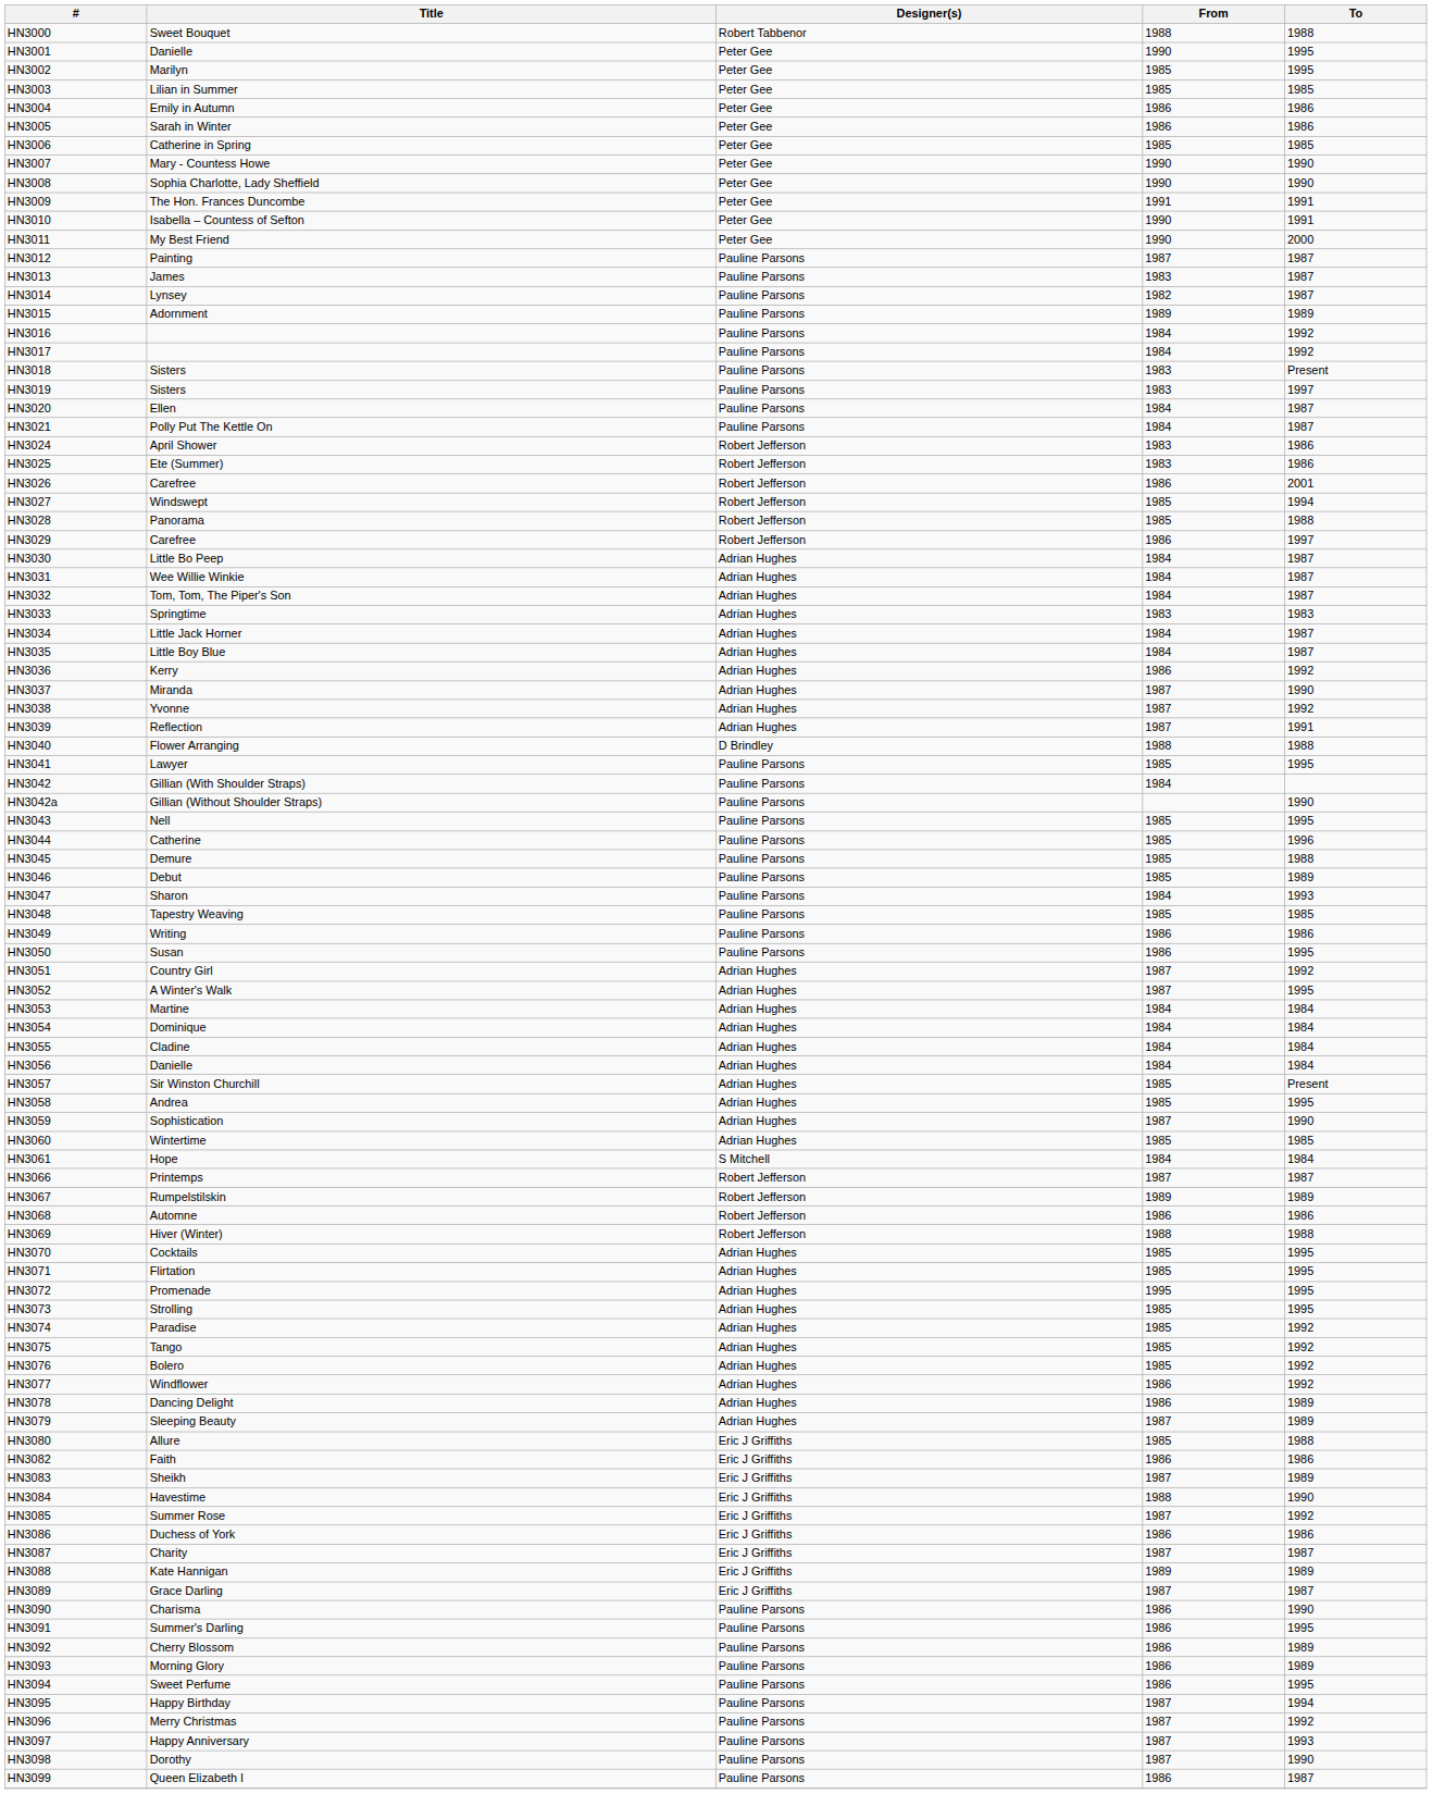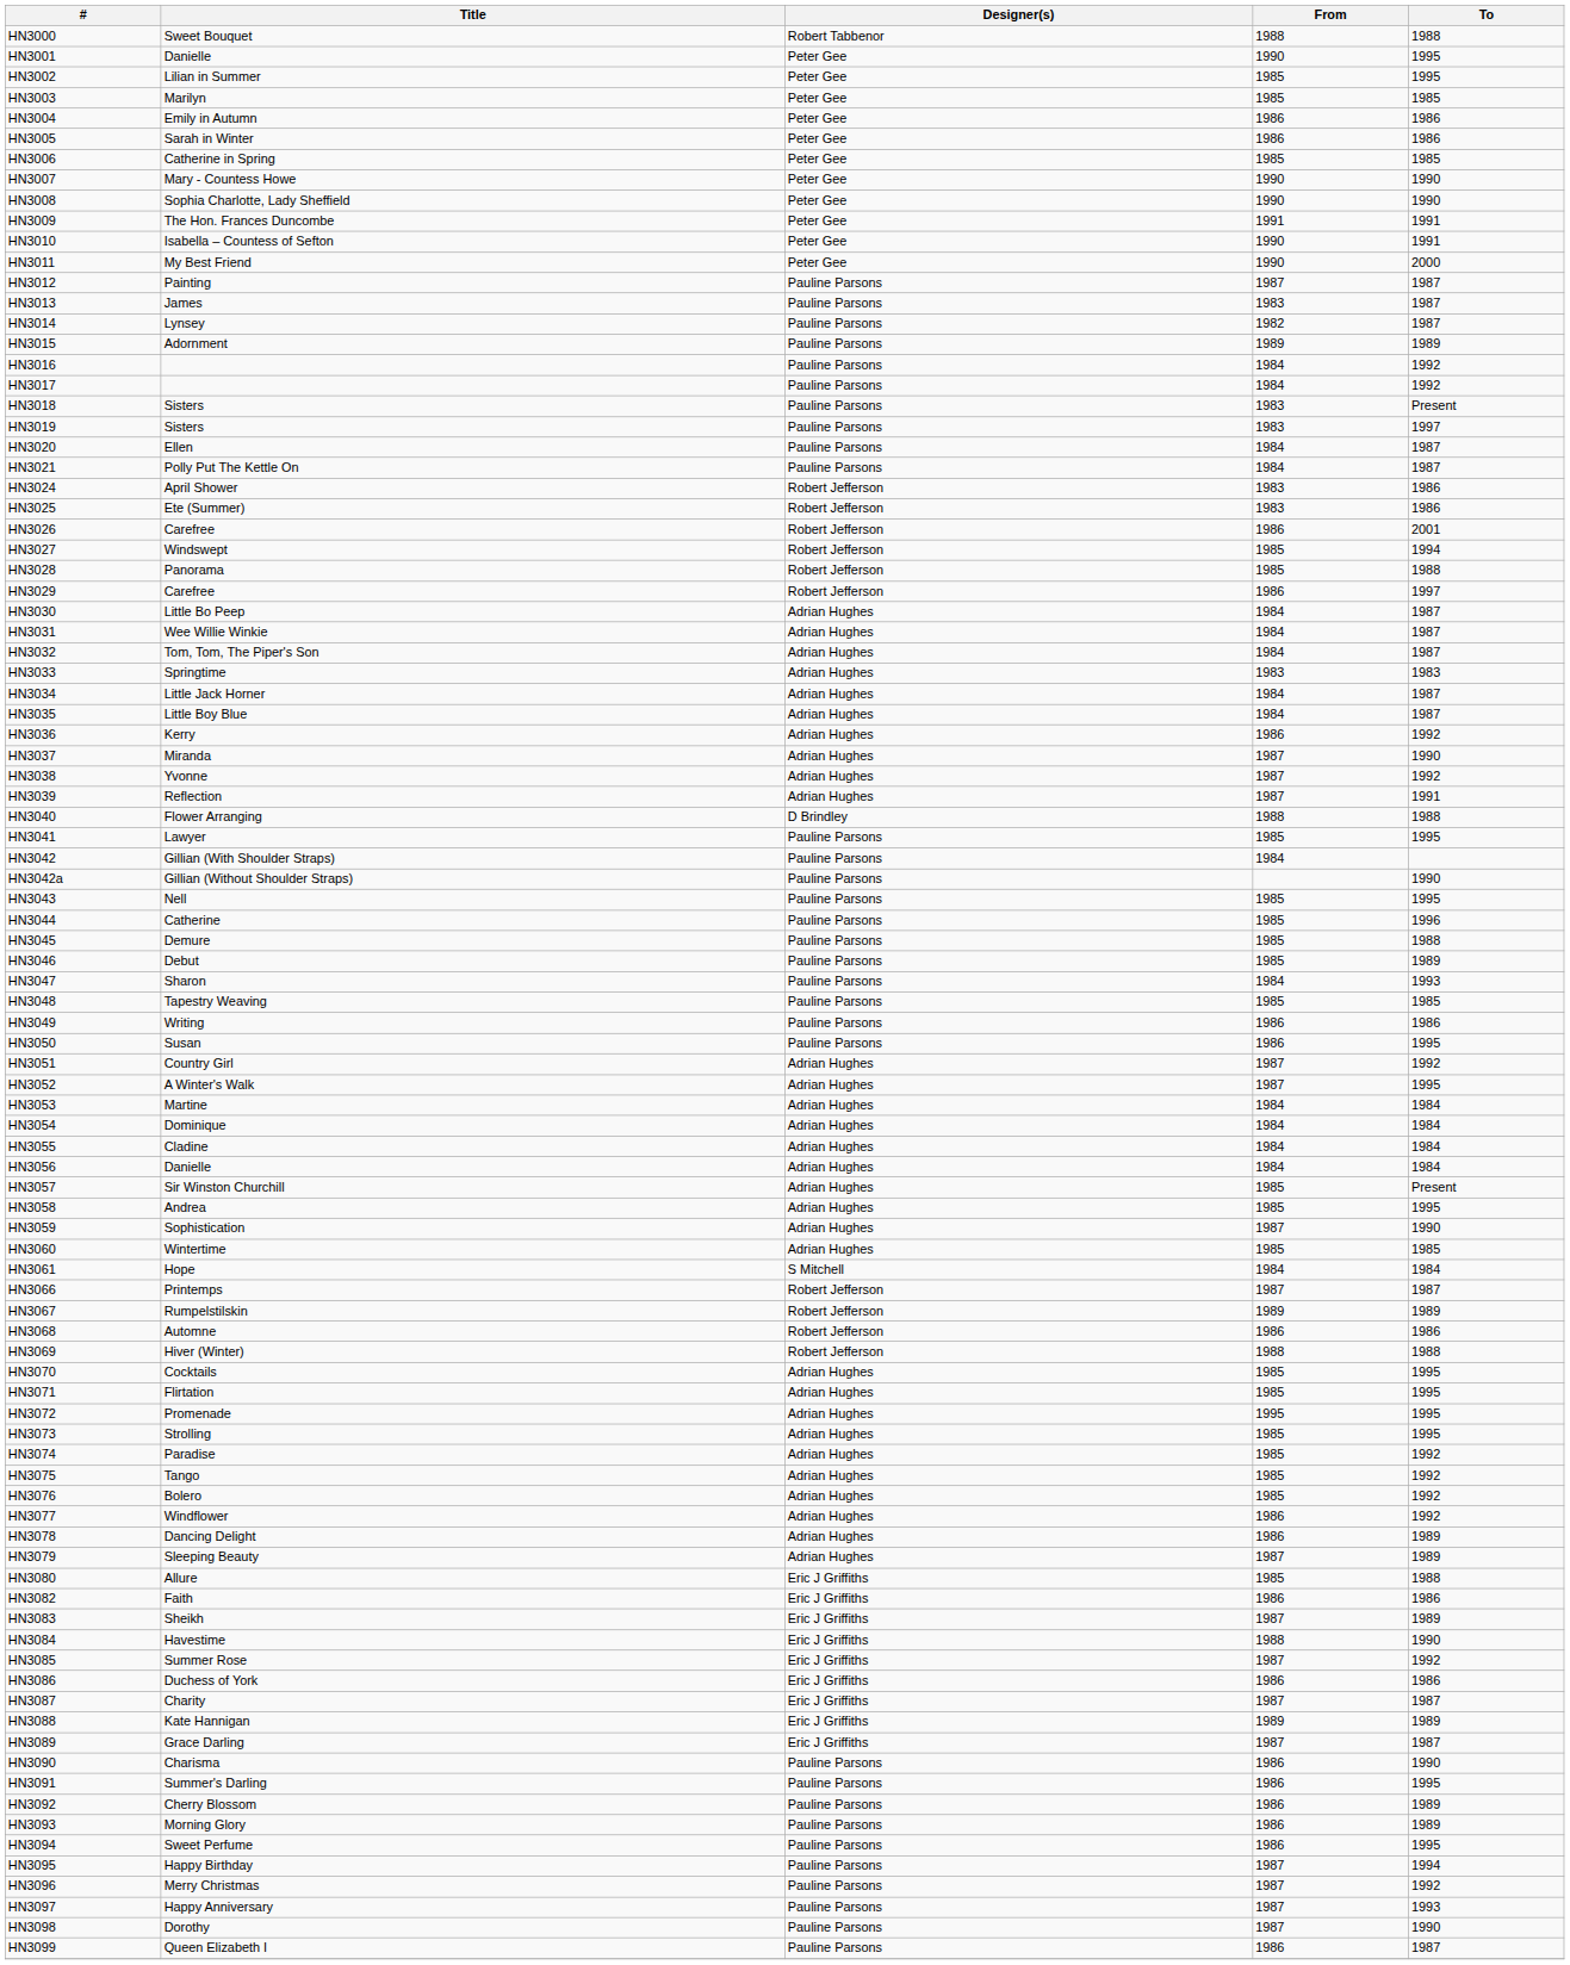 <table class="wikitable collapsible" width="97%" border="1" cellpadding="1" cellspacing="0" align="centre">
 <tr>
 <th width=10%>#</th>
 <th width=40%>Title</th>
 <th width=30%>Designer(s)</th>
 <th width=10%>From</th>
 <th width=10%>To</th>
 </tr>
 <tr>
 <td>HN3000</td>
 <td>Sweet Bouquet</td>
 <td>Robert Tabbenor</td>
 <td>1988</td>
 <td>1988</td>
 </tr>
 <tr>
 <td>HN3001</td>
 <td>Danielle</td>
 <td>Peter Gee</td>
 <td>1990</td>
 <td>1995</td>
 </tr>
 <tr>
 <td>HN3002</td>
-<td>Marilyn</td>
+<td>Lilian in Summer</td>
 <td>Peter Gee</td>
 <td>1985</td>
 <td>1995</td>
 </tr>
 <tr>
 <td>HN3003</td>
-<td>Lilian in Summer</td>
+<td>Marilyn</td>
 <td>Peter Gee</td>
 <td>1985</td>
 <td>1985</td>
 </tr>
 <tr>
 <td>HN3004</td>
 <td>Emily in Autumn</td>
 <td>Peter Gee</td>
 <td>1986</td>
 <td>1986</td>
 </tr>
 <tr>
 <td>HN3005</td>
 <td>Sarah in Winter</td>
 <td>Peter Gee</td>
 <td>1986</td>
 <td>1986</td>
 </tr>
 <tr>
 <td>HN3006</td>
 <td>Catherine in Spring</td>
 <td>Peter Gee</td>
 <td>1985</td>
 <td>1985</td>
 </tr>
 <tr>
 <td>HN3007</td>
 <td>Mary - Countess Howe</td>
 <td>Peter Gee</td>
 <td>1990</td>
 <td>1990</td>
 </tr>
 <tr>
 <td>HN3008</td>
 <td>Sophia Charlotte, Lady Sheffield</td>
 <td>Peter Gee</td>
 <td>1990</td>
 <td>1990</td>
 </tr>
 <tr>
 <td>HN3009</td>
 <td>The Hon. Frances Duncombe</td>
 <td>Peter Gee</td>
 <td>1991</td>
 <td>1991</td>
 </tr>
 <tr>
 <td>HN3010</td>
 <td>Isabella – Countess of Sefton</td>
 <td>Peter Gee</td>
 <td>1990</td>
 <td>1991</td>
 </tr>
 <tr>
 <td>HN3011</td>
 <td>My Best Friend</td>
 <td>Peter Gee</td>
 <td>1990</td>
 <td>2000</td>
 </tr>
 <tr>
 <td>HN3012</td>
 <td>Painting</td>
 <td>Pauline Parsons</td>
 <td>1987</td>
 <td>1987</td>
 </tr>
 <tr>
 <td>HN3013</td>
 <td>James</td>
 <td>Pauline Parsons</td>
 <td>1983</td>
 <td>1987</td>
 </tr>
 <tr>
 <td>HN3014</td>
 <td>Lynsey</td>
 <td>Pauline Parsons</td>
 <td>1982</td>
 <td>1987</td>
 </tr>
 <tr>
 <td>HN3015</td>
 <td>Adornment</td>
 <td>Pauline Parsons</td>
 <td>1989</td>
 <td>1989</td>
 </tr>
 <tr>
 <td>HN3016</td>
 <td></td>
 <td>Pauline Parsons</td>
 <td>1984</td>
 <td>1992</td>
 </tr>
 <tr>
 <td>HN3017</td>
 <td></td>
 <td>Pauline Parsons</td>
 <td>1984</td>
 <td>1992</td>
 </tr>
 <tr>
 <td>HN3018</td>
 <td>Sisters</td>
 <td>Pauline Parsons</td>
 <td>1983</td>
 <td>Present</td>
 </tr>
 <tr>
 <td>HN3019</td>
 <td>Sisters</td>
 <td>Pauline Parsons</td>
 <td>1983</td>
 <td>1997</td>
 </tr>
 <tr>
 <td>HN3020</td>
 <td>Ellen</td>
 <td>Pauline Parsons</td>
 <td>1984</td>
 <td>1987</td>
 </tr>
 <tr>
 <td>HN3021</td>
 <td>Polly Put The Kettle On</td>
 <td>Pauline Parsons</td>
 <td>1984</td>
 <td>1987</td>
 </tr>
 <tr>
 <td>HN3024</td>
 <td>April Shower</td>
 <td>Robert Jefferson</td>
 <td>1983</td>
 <td>1986</td>
 </tr>
 <tr>
 <td>HN3025</td>
 <td>Ete (Summer)</td>
 <td>Robert Jefferson</td>
 <td>1983</td>
 <td>1986</td>
 </tr>
 <tr>
 <td>HN3026</td>
 <td>Carefree</td>
 <td>Robert Jefferson</td>
 <td>1986</td>
 <td>2001</td>
 </tr>
 <tr>
 <td>HN3027</td>
 <td>Windswept</td>
 <td>Robert Jefferson</td>
 <td>1985</td>
 <td>1994</td>
 </tr>
 <tr>
 <td>HN3028</td>
 <td>Panorama</td>
 <td>Robert Jefferson</td>
 <td>1985</td>
 <td>1988</td>
 </tr>
 <tr>
 <td>HN3029</td>
 <td>Carefree</td>
 <td>Robert Jefferson</td>
 <td>1986</td>
 <td>1997</td>
 </tr>
 <tr>
 <td>HN3030</td>
 <td>Little Bo Peep</td>
 <td>Adrian Hughes</td>
 <td>1984</td>
 <td>1987</td>
 </tr>
 <tr>
 <td>HN3031</td>
 <td>Wee Willie Winkie</td>
 <td>Adrian Hughes</td>
 <td>1984</td>
 <td>1987</td>
 </tr>
 <tr>
 <td>HN3032</td>
 <td>Tom, Tom, The Piper's Son</td>
 <td>Adrian Hughes</td>
 <td>1984</td>
 <td>1987</td>
 </tr>
 <tr>
 <td>HN3033</td>
 <td>Springtime</td>
 <td>Adrian Hughes</td>
 <td>1983</td>
 <td>1983</td>
 </tr>
 <tr>
 <td>HN3034</td>
 <td>Little Jack Horner</td>
 <td>Adrian Hughes</td>
 <td>1984</td>
 <td>1987</td>
 </tr>
 <tr>
 <td>HN3035</td>
 <td>Little Boy Blue</td>
 <td>Adrian Hughes</td>
 <td>1984</td>
 <td>1987</td>
 </tr>
 <tr>
 <td>HN3036</td>
 <td>Kerry</td>
 <td>Adrian Hughes</td>
 <td>1986</td>
 <td>1992</td>
 </tr>
 <tr>
 <td>HN3037</td>
 <td>Miranda</td>
 <td>Adrian Hughes</td>
 <td>1987</td>
 <td>1990</td>
 </tr>
 <tr>
 <td>HN3038</td>
 <td>Yvonne</td>
 <td>Adrian Hughes</td>
 <td>1987</td>
 <td>1992</td>
 </tr>
 <tr>
 <td>HN3039</td>
 <td>Reflection</td>
 <td>Adrian Hughes</td>
 <td>1987</td>
 <td>1991</td>
 </tr>
 <tr>
 <td>HN3040</td>
 <td>Flower Arranging</td>
 <td>D Brindley</td>
 <td>1988</td>
 <td>1988</td>
 </tr>
 <tr>
 <td>HN3041</td>
 <td>Lawyer</td>
 <td>Pauline Parsons</td>
 <td>1985</td>
 <td>1995</td>
 </tr>
 <tr>
 <td>HN3042</td>
 <td>Gillian (With Shoulder Straps)</td>
 <td>Pauline Parsons</td>
 <td>1984</td>
 <td></td>
 </tr>
 <tr>
 <td>HN3042a</td>
 <td>Gillian (Without Shoulder Straps)</td>
 <td>Pauline Parsons</td>
 <td></td>
 <td>1990</td>
 </tr>
 <tr>
 <td>HN3043</td>
 <td>Nell</td>
 <td>Pauline Parsons</td>
 <td>1985</td>
 <td>1995</td>
 </tr>
 <tr>
 <td>HN3044</td>
 <td>Catherine</td>
 <td>Pauline Parsons</td>
 <td>1985</td>
 <td>1996</td>
 </tr>
 <tr>
 <td>HN3045</td>
 <td>Demure</td>
 <td>Pauline Parsons</td>
 <td>1985</td>
 <td>1988</td>
 </tr>
 <tr>
 <td>HN3046</td>
 <td>Debut</td>
 <td>Pauline Parsons</td>
 <td>1985</td>
 <td>1989</td>
 </tr>
 <tr>
 <td>HN3047</td>
 <td>Sharon</td>
 <td>Pauline Parsons</td>
 <td>1984</td>
 <td>1993</td>
 </tr>
 <tr>
 <td>HN3048</td>
 <td>Tapestry Weaving</td>
 <td>Pauline Parsons</td>
 <td>1985</td>
 <td>1985</td>
 </tr>
 <tr>
 <td>HN3049</td>
 <td>Writing</td>
 <td>Pauline Parsons</td>
 <td>1986</td>
 <td>1986</td>
 </tr>
 <tr>
 <td>HN3050</td>
 <td>Susan</td>
 <td>Pauline Parsons</td>
 <td>1986</td>
 <td>1995</td>
 </tr>
 <tr>
 <td>HN3051</td>
 <td>Country Girl</td>
 <td>Adrian Hughes</td>
 <td>1987</td>
 <td>1992</td>
 </tr>
 <tr>
 <td>HN3052</td>
 <td>A Winter's Walk</td>
 <td>Adrian Hughes</td>
 <td>1987</td>
 <td>1995</td>
 </tr>
 <tr>
 <td>HN3053</td>
 <td>Martine</td>
 <td>Adrian Hughes</td>
 <td>1984</td>
 <td>1984</td>
 </tr>
 <tr>
 <td>HN3054</td>
 <td>Dominique</td>
 <td>Adrian Hughes</td>
 <td>1984</td>
 <td>1984</td>
 </tr>
 <tr>
 <td>HN3055</td>
 <td>Cladine</td>
 <td>Adrian Hughes</td>
 <td>1984</td>
 <td>1984</td>
 </tr>
 <tr>
 <td>HN3056</td>
 <td>Danielle</td>
 <td>Adrian Hughes</td>
 <td>1984</td>
 <td>1984</td>
 </tr>
 <tr>
 <td>HN3057</td>
 <td>Sir Winston Churchill</td>
 <td>Adrian Hughes</td>
 <td>1985</td>
 <td>Present</td>
 </tr>
 <tr>
 <td>HN3058</td>
 <td>Andrea</td>
 <td>Adrian Hughes</td>
 <td>1985</td>
 <td>1995</td>
 </tr>
 <tr>
 <td>HN3059</td>
 <td>Sophistication</td>
 <td>Adrian Hughes</td>
 <td>1987</td>
 <td>1990</td>
 </tr>
 <tr>
 <td>HN3060</td>
 <td>Wintertime</td>
 <td>Adrian Hughes</td>
 <td>1985</td>
 <td>1985</td>
 </tr>
 <tr>
 <td>HN3061</td>
 <td>Hope</td>
 <td>S Mitchell</td>
 <td>1984</td>
 <td>1984</td>
 </tr>
 <tr>
 <td>HN3066</td>
 <td>Printemps</td>
 <td>Robert Jefferson</td>
 <td>1987</td>
 <td>1987</td>
 </tr>
 <tr>
 <td>HN3067</td>
 <td>Rumpelstilskin</td>
 <td>Robert Jefferson</td>
 <td>1989</td>
 <td>1989</td>
 </tr>
 <tr>
 <td>HN3068</td>
 <td>Automne</td>
 <td>Robert Jefferson</td>
 <td>1986</td>
 <td>1986</td>
 </tr>
 <tr>
 <td>HN3069</td>
 <td>Hiver (Winter)</td>
 <td>Robert Jefferson</td>
 <td>1988</td>
 <td>1988</td>
 </tr>
 <tr>
 <td>HN3070</td>
 <td>Cocktails</td>
 <td>Adrian Hughes</td>
 <td>1985</td>
 <td>1995</td>
 </tr>
 <tr>
 <td>HN3071</td>
 <td>Flirtation</td>
 <td>Adrian Hughes</td>
 <td>1985</td>
 <td>1995</td>
 </tr>
 <tr>
 <td>HN3072</td>
 <td>Promenade</td>
 <td>Adrian Hughes</td>
 <td>1995</td>
 <td>1995</td>
 </tr>
 <tr>
 <td>HN3073</td>
 <td>Strolling</td>
 <td>Adrian Hughes</td>
 <td>1985</td>
 <td>1995</td>
 </tr>
 <tr>
 <td>HN3074</td>
 <td>Paradise</td>
 <td>Adrian Hughes</td>
 <td>1985</td>
 <td>1992</td>
 </tr>
 <tr>
 <td>HN3075</td>
 <td>Tango</td>
 <td>Adrian Hughes</td>
 <td>1985</td>
 <td>1992</td>
 </tr>
 <tr>
 <td>HN3076</td>
 <td>Bolero</td>
 <td>Adrian Hughes</td>
 <td>1985</td>
 <td>1992</td>
 </tr>
 <tr>
 <td>HN3077</td>
 <td>Windflower</td>
 <td>Adrian Hughes</td>
 <td>1986</td>
 <td>1992</td>
 </tr>
 <tr>
 <td>HN3078</td>
 <td>Dancing Delight</td>
 <td>Adrian Hughes</td>
 <td>1986</td>
 <td>1989</td>
 </tr>
 <tr>
 <td>HN3079</td>
 <td>Sleeping Beauty</td>
 <td>Adrian Hughes</td>
 <td>1987</td>
 <td>1989</td>
 </tr>
 <tr>
 <td>HN3080</td>
 <td>Allure</td>
 <td>Eric J Griffiths</td>
 <td>1985</td>
 <td>1988</td>
 </tr>
 <tr>
 <td>HN3082</td>
 <td>Faith</td>
 <td>Eric J Griffiths</td>
 <td>1986</td>
 <td>1986</td>
 </tr>
 <tr>
 <td>HN3083</td>
 <td>Sheikh</td>
 <td>Eric J Griffiths</td>
 <td>1987</td>
 <td>1989</td>
 </tr>
 <tr>
 <td>HN3084</td>
 <td>Havestime</td>
 <td>Eric J Griffiths</td>
 <td>1988</td>
 <td>1990</td>
 </tr>
 <tr>
 <td>HN3085</td>
 <td>Summer Rose</td>
 <td>Eric J Griffiths</td>
 <td>1987</td>
 <td>1992</td>
 </tr>
 <tr>
 <td>HN3086</td>
 <td>Duchess of York</td>
 <td>Eric J Griffiths</td>
 <td>1986</td>
 <td>1986</td>
 </tr>
 <tr>
 <td>HN3087</td>
 <td>Charity</td>
 <td>Eric J Griffiths</td>
 <td>1987</td>
 <td>1987</td>
 </tr>
 <tr>
 <td>HN3088</td>
 <td>Kate Hannigan</td>
 <td>Eric J Griffiths</td>
 <td>1989</td>
 <td>1989</td>
 </tr>
 <tr>
 <td>HN3089</td>
 <td>Grace Darling</td>
 <td>Eric J Griffiths</td>
 <td>1987</td>
 <td>1987</td>
 </tr>
 <tr>
 <td>HN3090</td>
 <td>Charisma</td>
 <td>Pauline Parsons</td>
 <td>1986</td>
 <td>1990</td>
 </tr>
 <tr>
 <td>HN3091</td>
 <td>Summer's Darling</td>
 <td>Pauline Parsons</td>
 <td>1986</td>
 <td>1995</td>
 </tr>
 <tr>
 <td>HN3092</td>
 <td>Cherry Blossom</td>
 <td>Pauline Parsons</td>
 <td>1986</td>
 <td>1989</td>
 </tr>
 <tr>
 <td>HN3093</td>
 <td>Morning Glory</td>
 <td>Pauline Parsons</td>
 <td>1986</td>
 <td>1989</td>
 </tr>
 <tr>
 <td>HN3094</td>
 <td>Sweet Perfume</td>
 <td>Pauline Parsons</td>
 <td>1986</td>
 <td>1995</td>
 </tr>
 <tr>
 <td>HN3095</td>
 <td>Happy Birthday</td>
 <td>Pauline Parsons</td>
 <td>1987</td>
 <td>1994</td>
 </tr>
 <tr>
 <td>HN3096</td>
 <td>Merry Christmas</td>
 <td>Pauline Parsons</td>
 <td>1987</td>
 <td>1992</td>
 </tr>
 <tr>
 <td>HN3097</td>
 <td>Happy Anniversary</td>
 <td>Pauline Parsons</td>
 <td>1987</td>
 <td>1993</td>
 </tr>
 <tr>
 <td>HN3098</td>
 <td>Dorothy</td>
 <td>Pauline Parsons</td>
 <td>1987</td>
 <td>1990</td>
 </tr>
 <tr>
 <td>HN3099</td>
 <td>Queen Elizabeth I</td>
 <td>Pauline Parsons</td>
 <td>1986</td>
 <td>1987</td>
 </tr>
 <tr>
 </tr>
 </table>
